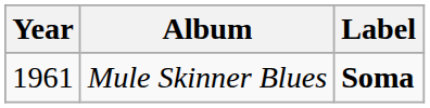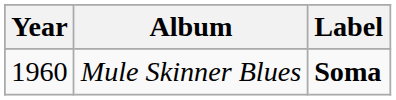 <table class="wikitable">
 <tr>
 <th>Year</th>
 <th>Album</th>
 <th>Label</th>
 </tr>
 <tr>
-<td>1961</td>
+<td>1960</td>
 <td><em>Mule Skinner Blues</em></td>
 <td><strong>Soma</strong></td>
 </tr>
 </table>
